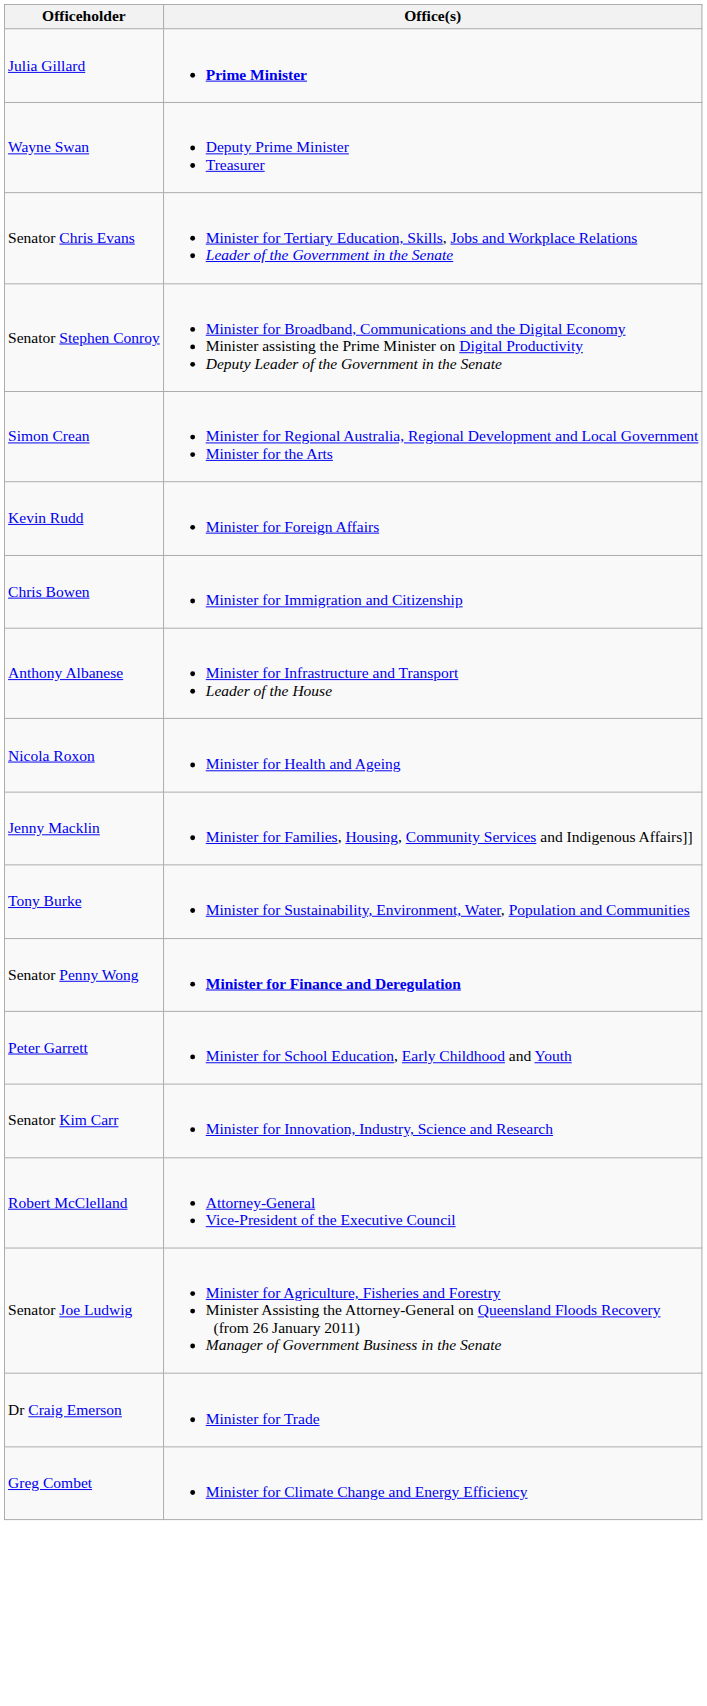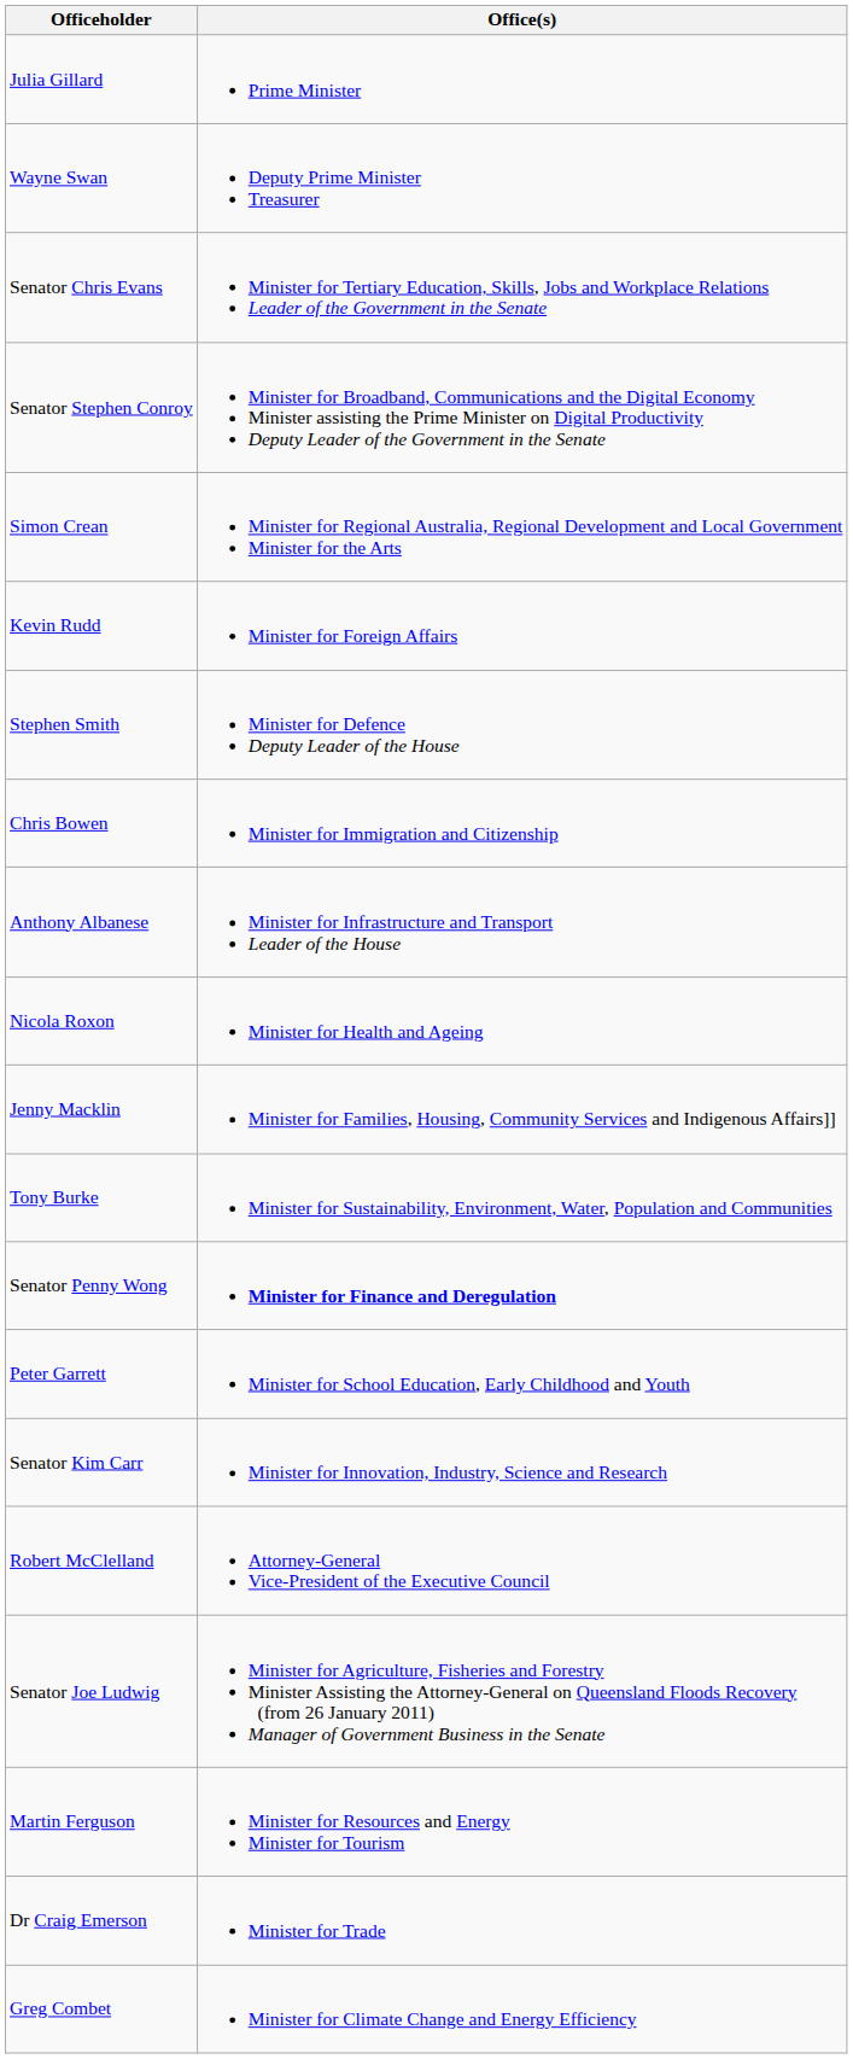 <table class="wikitable">
 <tr>
 <th>Officeholder</th>
 <th>Office(s)</th>
 </tr>
 <tr>
 <td><a href='#'>Julia Gillard</a> </td>
-<td><strong><br><ul><li><a href='#'>Prime Minister</a></li></ul></strong></td>
+<td><br><ul><li><a href='#'>Prime Minister</a></li></ul></td>
 </tr>
 <tr>
 <td><a href='#'>Wayne Swan</a> </td>
 <td><br><ul><li><a href='#'>Deputy Prime Minister</a></li><li><a href='#'>Treasurer</a></li></ul></td>
 </tr>
 <tr>
 <td>Senator <a href='#'>Chris Evans</a></td>
 <td><br><ul><li><a href='#'>Minister for Tertiary Education, Skills</a>, <a href='#'>Jobs and Workplace Relations</a></li><li><em><a href='#'>Leader of the Government in the Senate</a></em></li></ul></td>
 </tr>
 <tr>
 <td>Senator <a href='#'>Stephen Conroy</a></td>
 <td><br><ul><li><a href='#'>Minister for Broadband, Communications and the Digital Economy</a></li><li>Minister assisting the Prime Minister on <a href='#'>Digital Productivity</a></li><li><em>Deputy Leader of the Government in the Senate</em></li></ul></td>
 </tr>
 <tr>
 <td><a href='#'>Simon Crean</a> </td>
 <td><br><ul><li><a href='#'>Minister for Regional Australia, Regional Development and Local Government</a></li><li><a href='#'>Minister for the Arts</a></li></ul></td>
 </tr>
 <tr>
 <td><a href='#'>Kevin Rudd</a> </td>
 <td><br><ul><li><a href='#'>Minister for Foreign Affairs</a></li></ul></td>
+</tr>
+<tr>
+<td><a href='#'>Stephen Smith</a> </td>
+<td><br><ul><li><a href='#'>Minister for Defence</a></li><li><em>Deputy Leader of the House</em></li></ul></td>
 </tr>
 <tr>
 <td><a href='#'>Chris Bowen</a> </td>
 <td><br><ul><li><a href='#'>Minister for Immigration and Citizenship</a></li></ul></td>
 </tr>
 <tr>
 <td><a href='#'>Anthony Albanese</a> </td>
 <td><br><ul><li><a href='#'>Minister for Infrastructure and Transport</a></li><li><em>Leader of the House</em></li></ul></td>
 </tr>
 <tr>
 <td><a href='#'>Nicola Roxon</a> </td>
 <td><br><ul><li><a href='#'>Minister for Health and Ageing</a></li></ul></td>
 </tr>
 <tr>
 <td><a href='#'>Jenny Macklin</a> </td>
 <td><br><ul><li><a href='#'>Minister for Families</a>, <a href='#'>Housing</a>, <a href='#'>Community Services</a> and Indigenous Affairs]]</li></ul></td>
 </tr>
 <tr>
 <td><a href='#'>Tony Burke</a> </td>
 <td><br><ul><li><a href='#'>Minister for Sustainability, Environment, Water</a>, <a href='#'>Population and Communities</a></li></ul></td>
 </tr>
 <tr>
 <td>Senator <a href='#'>Penny Wong</a></td>
 <td><strong><br><ul><li><a href='#'>Minister for Finance and Deregulation</a></li></ul></strong></td>
 </tr>
 <tr>
 <td><a href='#'>Peter Garrett</a> </td>
 <td><br><ul><li><a href='#'>Minister for School Education</a>, <a href='#'>Early Childhood</a> and <a href='#'>Youth</a></li></ul></td>
 </tr>
 <tr>
 <td>Senator <a href='#'>Kim Carr</a></td>
 <td><br><ul><li><a href='#'>Minister for Innovation, Industry, Science and Research</a></li></ul></td>
 </tr>
 <tr>
 <td><a href='#'>Robert McClelland</a> </td>
 <td><br><ul><li><a href='#'>Attorney-General</a></li><li><a href='#'>Vice-President of the Executive Council</a></li></ul></td>
 </tr>
 <tr>
 <td>Senator <a href='#'>Joe Ludwig</a></td>
 <td><br><ul><li><a href='#'>Minister for Agriculture, Fisheries and Forestry</a></li><li>Minister Assisting the Attorney-General on <a href='#'>Queensland Floods Recovery</a><br>  (from 26 January 2011)</li><li><em>Manager of Government Business in the Senate</em></li></ul></td>
 </tr>
 <tr>
+<td><a href='#'>Martin Ferguson</a> </td>
+<td><br><ul><li><a href='#'>Minister for Resources</a> and <a href='#'>Energy</a></li><li><a href='#'>Minister for Tourism</a></li></ul></td>
+</tr>
+<tr>
 <td>Dr <a href='#'>Craig Emerson</a> </td>
 <td><br><ul><li><a href='#'>Minister for Trade</a></li></ul></td>
 </tr>
 <tr>
 <td><a href='#'>Greg Combet</a> </td>
 <td><br><ul><li><a href='#'>Minister for Climate Change and Energy Efficiency</a></li></ul></td>
 </tr>
 </table>
